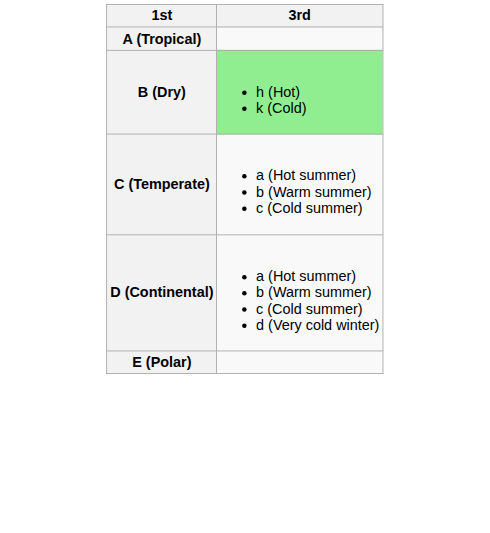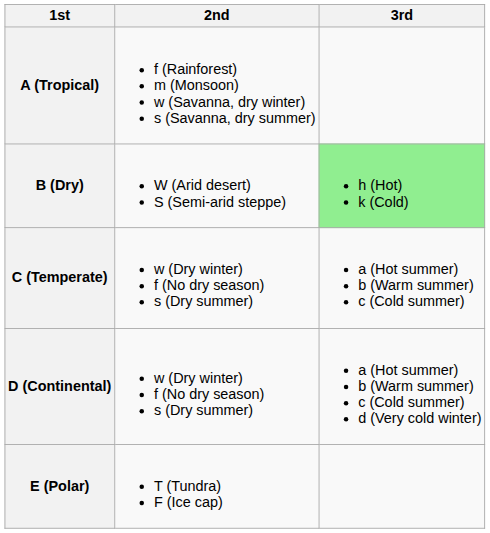 <table class="wikitable plainlist" style="margin:auto;">
 <tr>
 <th scope="col">1st</th>
+<th scope="col">2nd</th>
 <th scope="col">3rd</th>
 </tr>
 <tr>
 <th scope="row">A (Tropical)</th>
+<td><br><ul><li>f (Rainforest)</li><li>m (Monsoon)</li><li>w (Savanna, dry winter)</li><li>s (Savanna, dry summer)</li></ul></td>
 <td></td>
 </tr>
 <tr>
 <th scope="row">B (Dry)</th>
+<td><br><ul><li>W (Arid desert)</li><li>S (Semi-arid steppe)</li></ul></td>
 <td style="background: lightgreen;"><br><ul><li>h (Hot)</li><li>k (Cold)</li></ul></td>
 </tr>
 <tr>
 <th scope="row">C (Temperate)</th>
+<td><br><ul><li>w (Dry winter)</li><li>f (No dry season)</li><li>s (Dry summer)</li></ul></td>
 <td><br><ul><li>a (Hot summer)</li><li>b (Warm summer)</li><li>c (Cold summer)</li></ul></td>
 </tr>
 <tr>
 <th scope="row">D (Continental)</th>
+<td><br><ul><li>w (Dry winter)</li><li>f (No dry season)</li><li>s (Dry summer)</li></ul></td>
 <td><br><ul><li>a (Hot summer)</li><li>b (Warm summer)</li><li>c (Cold summer)</li><li>d (Very cold winter)</li></ul></td>
 </tr>
 <tr>
 <th scope="row">E (Polar)</th>
+<td><br><ul><li>T (Tundra)</li><li>F (Ice cap)</li></ul></td>
 <td></td>
 </tr>
 </table>
